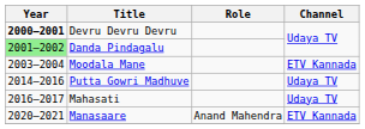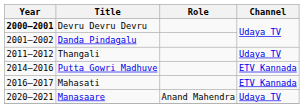 <table class="wikitable">
 <tr style="background:#ccc; text-align:center;">
 <th><strong>Year</strong></th>
 <th><strong>Title</strong></th>
 <th><strong>Role</strong></th>
 <th><strong>Channel</strong></th>
 </tr>
 <tr>
 <td><strong>2000–2001</strong></td>
 <td>Devru Devru Devru</td>
 <td></td>
 <td rowspan=2><a href='#'>Udaya TV</a></td>
 </tr>
 <tr>
-<td style="background: lightgreen;">2001–2002</td>
+<td>2001–2002</td>
 <td><a href='#'>Danda Pindagalu</a></td>
 <td></td>
 </tr>
 <tr>
-<td>2003–2004</td>
-<td><a href='#'>Moodala Mane</a></td>
+<td>2011–2012</td>
+<td>Thangali</td>
 <td></td>
-<td><a href='#'>ETV Kannada</a></td>
+<td><a href='#'>Udaya TV</a></td>
 </tr>
 <tr>
 <td>2014–2016</td>
 <td><a href='#'>Putta Gowri Madhuve</a></td>
 <td></td>
-<td><a href='#'>Udaya TV</a></td>
+<td><a href='#'>ETV Kannada</a></td>
 </tr>
 <tr>
 <td>2016–2017</td>
 <td>Mahasati</td>
 <td></td>
-<td><a href='#'>Udaya TV</a></td>
+<td><a href='#'>ETV Kannada</a></td>
 </tr>
 <tr>
 <td>2020–2021</td>
 <td><a href='#'>Manasaare</a></td>
 <td>Anand Mahendra</td>
-<td><a href='#'>ETV Kannada</a></td>
+<td><a href='#'>Udaya TV</a></td>
 </tr>
 <tr>
 </tr>
 </table>
